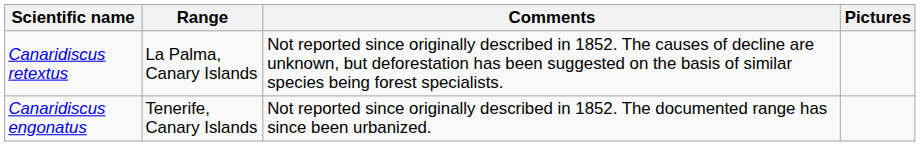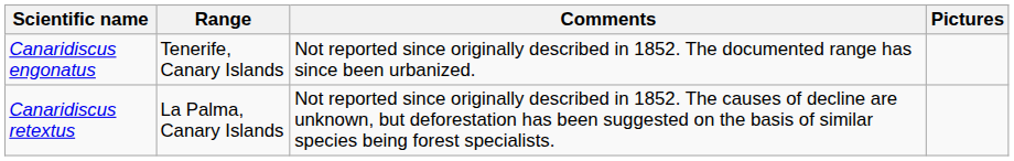 <table class="wikitable">
 <tr>
 <th>Scientific name</th>
 <th>Range</th>
 <th class="unsortable">Comments</th>
 <th class="unsortable">Pictures</th>
 </tr>
 <tr>
+<td><em><a href='#'>Canaridiscus engonatus</a></em></td>
+<td>Tenerife, Canary Islands</td>
+<td>Not reported since originally described in 1852. The documented range has since been urbanized.</td>
+<td></td>
+</tr>
+<tr>
 <td><em><a href='#'>Canaridiscus retextus</a></em></td>
 <td>La Palma, Canary Islands</td>
 <td>Not reported since originally described in 1852. The causes of decline are unknown, but deforestation has been suggested on the basis of similar species being forest specialists.</td>
 <td></td>
 </tr>
-<tr>
-<td><em><a href='#'>Canaridiscus engonatus</a></em></td>
-<td>Tenerife, Canary Islands</td>
-<td>Not reported since originally described in 1852. The documented range has since been urbanized.</td>
-<td></td>
-</tr>
 </table>
